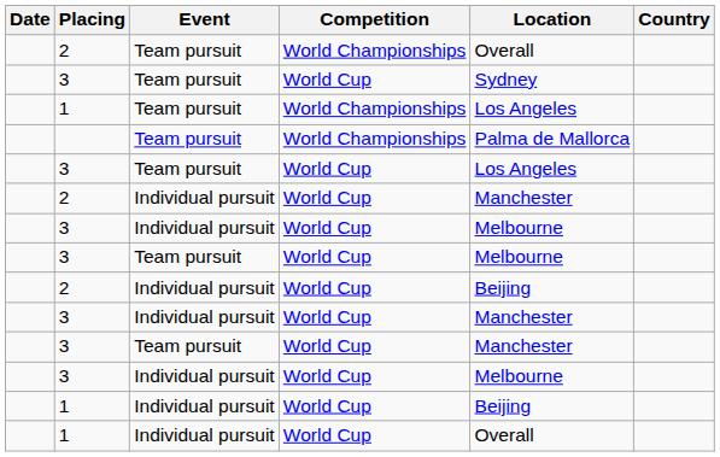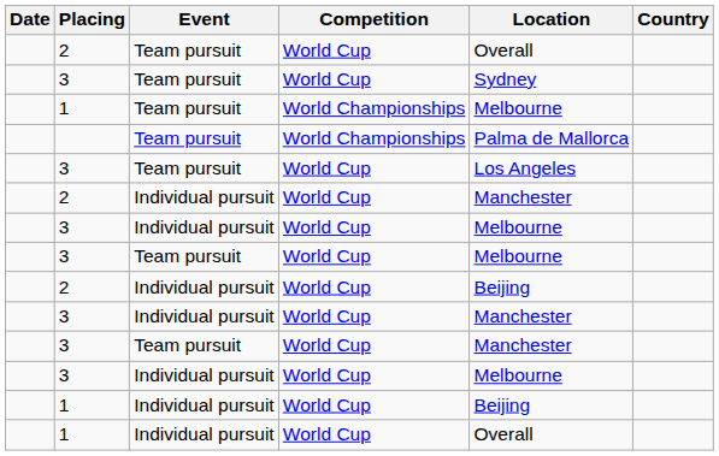 <table class="wikitable sortable">
 <tr>
 <th>Date</th>
 <th>Placing</th>
 <th>Event</th>
 <th>Competition</th>
 <th>Location</th>
 <th>Country</th>
 </tr>
 <tr>
 <td></td>
 <td>2</td>
 <td>Team pursuit</td>
-<td><a href='#'>World Championships</a></td>
+<td><a href='#'>World Cup</a></td>
 <td>Overall</td>
 <td></td>
 </tr>
 <tr>
 <td></td>
 <td>3</td>
 <td>Team pursuit</td>
 <td><a href='#'>World Cup</a></td>
 <td><a href='#'>Sydney</a></td>
 <td></td>
 </tr>
 <tr>
 <td></td>
 <td>1</td>
 <td>Team pursuit</td>
 <td><a href='#'>World Championships</a></td>
-<td><a href='#'>Los Angeles</a></td>
+<td><a href='#'>Melbourne</a></td>
 <td></td>
 </tr>
 <tr>
 <td></td>
 <td></td>
 <td><a href='#'>Team pursuit</a></td>
 <td><a href='#'>World Championships</a></td>
 <td><a href='#'>Palma de Mallorca</a></td>
 <td></td>
 </tr>
 <tr>
 <td></td>
 <td>3</td>
 <td>Team pursuit</td>
 <td><a href='#'>World Cup</a></td>
 <td><a href='#'>Los Angeles</a></td>
 <td></td>
 </tr>
 <tr>
 <td></td>
 <td>2</td>
 <td>Individual pursuit</td>
 <td><a href='#'>World Cup</a></td>
 <td><a href='#'>Manchester</a></td>
 <td></td>
 </tr>
 <tr>
 <td></td>
 <td>3</td>
 <td>Individual pursuit</td>
 <td><a href='#'>World Cup</a></td>
 <td><a href='#'>Melbourne</a></td>
 <td></td>
 </tr>
 <tr>
 <td></td>
 <td>3</td>
 <td>Team pursuit</td>
 <td><a href='#'>World Cup</a></td>
 <td><a href='#'>Melbourne</a></td>
 <td></td>
 </tr>
 <tr>
 <td></td>
 <td>2</td>
 <td>Individual pursuit</td>
 <td><a href='#'>World Cup</a></td>
 <td><a href='#'>Beijing</a></td>
 <td></td>
 </tr>
 <tr>
 <td></td>
 <td>3</td>
 <td>Individual pursuit</td>
 <td><a href='#'>World Cup</a></td>
 <td><a href='#'>Manchester</a></td>
 <td></td>
 </tr>
 <tr>
 <td></td>
 <td>3</td>
 <td>Team pursuit</td>
 <td><a href='#'>World Cup</a></td>
 <td><a href='#'>Manchester</a></td>
 <td></td>
 </tr>
 <tr>
 <td></td>
 <td>3</td>
 <td>Individual pursuit</td>
 <td><a href='#'>World Cup</a></td>
 <td><a href='#'>Melbourne</a></td>
 <td></td>
 </tr>
 <tr>
 <td></td>
 <td>1</td>
 <td>Individual pursuit</td>
 <td><a href='#'>World Cup</a></td>
 <td><a href='#'>Beijing</a></td>
 <td></td>
 </tr>
 <tr>
 <td></td>
 <td>1</td>
 <td>Individual pursuit</td>
 <td><a href='#'>World Cup</a></td>
 <td>Overall</td>
 <td></td>
 </tr>
 </table>
